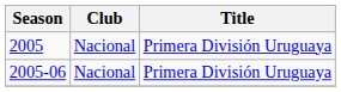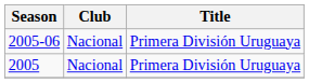 <table class="wikitable">
 <tr>
 <th>Season</th>
 <th>Club</th>
 <th>Title</th>
 </tr>
 <tr>
-<td><a href='#'>2005</a></td>
+<td><a href='#'>2005-06</a></td>
 <td><a href='#'>Nacional</a></td>
 <td><a href='#'>Primera División Uruguaya</a></td>
 </tr>
 <tr>
-<td><a href='#'>2005-06</a></td>
+<td><a href='#'>2005</a></td>
 <td><a href='#'>Nacional</a></td>
 <td><a href='#'>Primera División Uruguaya</a></td>
 </tr>
 <tr>
 </tr>
 </table>
